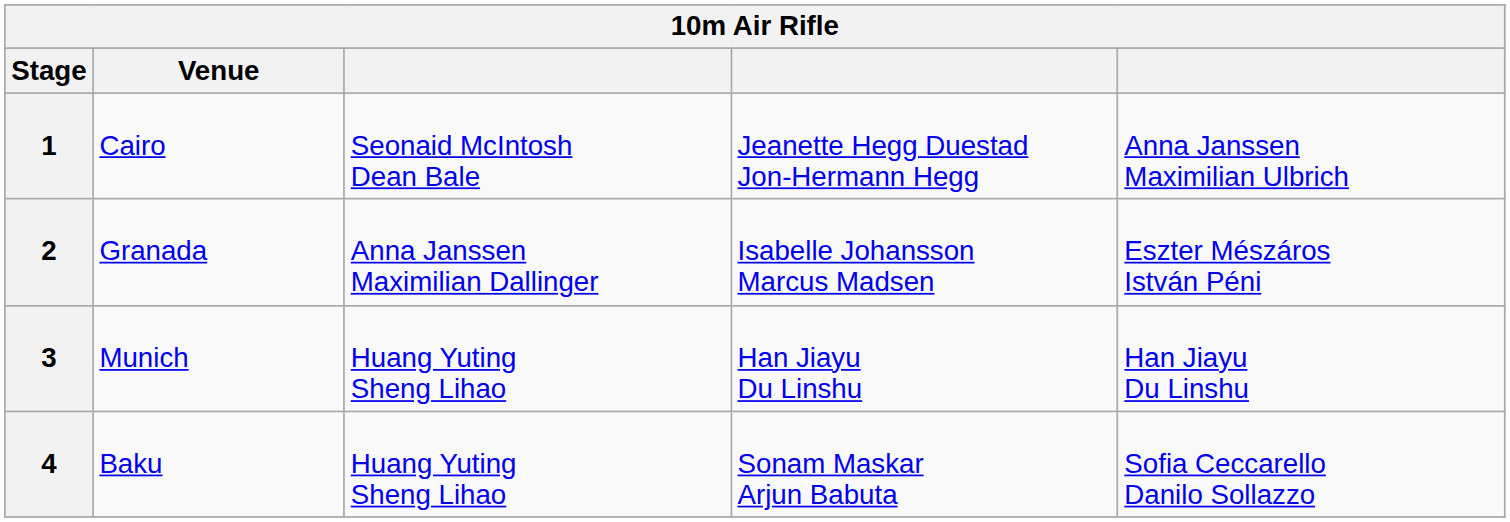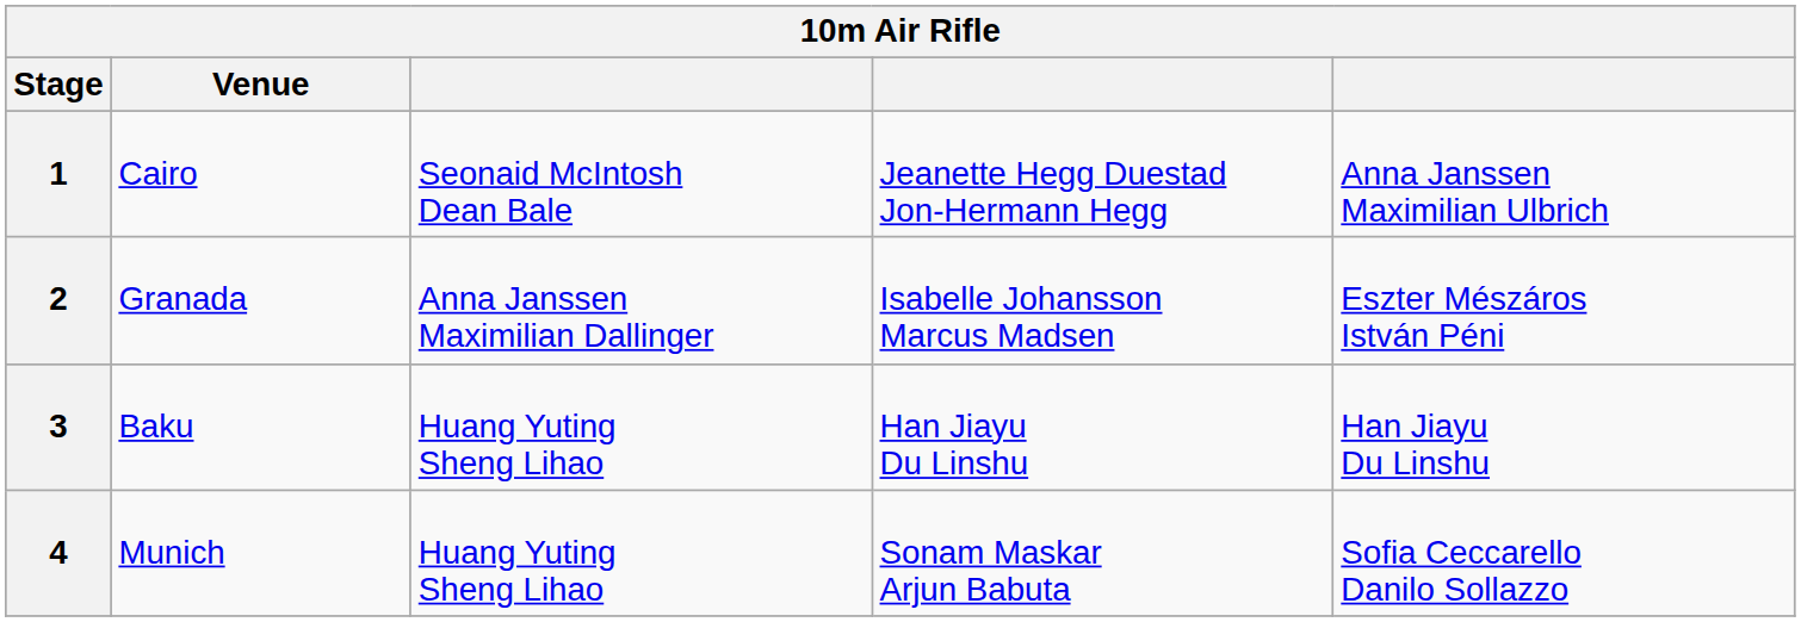 <table class="wikitable">
 <tr>
 <th colspan="5">10m Air Rifle</th>
 </tr>
 <tr>
 <th>Stage</th>
 <th width=140>Venue</th>
 <th width=220></th>
 <th width=220></th>
 <th width=220></th>
 </tr>
 <tr>
 <th>1</th>
 <td> <a href='#'>Cairo</a></td>
 <td><br><a href='#'>Seonaid McIntosh</a><br><a href='#'>Dean Bale</a></td>
 <td><br><a href='#'>Jeanette Hegg Duestad</a><br><a href='#'>Jon-Hermann Hegg</a></td>
 <td><br><a href='#'>Anna Janssen</a><br><a href='#'>Maximilian Ulbrich</a></td>
 </tr>
 <tr>
 <th>2</th>
 <td> <a href='#'>Granada</a></td>
 <td><br><a href='#'>Anna Janssen</a><br><a href='#'>Maximilian Dallinger</a></td>
 <td><br><a href='#'>Isabelle Johansson</a><br><a href='#'>Marcus Madsen</a></td>
 <td><br><a href='#'>Eszter Mészáros</a><br><a href='#'>István Péni</a></td>
 </tr>
 <tr>
 <th>3</th>
-<td> <a href='#'>Munich</a></td>
+<td> <a href='#'>Baku</a></td>
 <td><br><a href='#'>Huang Yuting</a><br><a href='#'>Sheng Lihao</a></td>
 <td><br><a href='#'>Han Jiayu</a><br><a href='#'>Du Linshu</a></td>
 <td><br><a href='#'>Han Jiayu</a><br><a href='#'>Du Linshu</a></td>
 </tr>
 <tr>
 <th>4</th>
-<td> <a href='#'>Baku</a></td>
+<td> <a href='#'>Munich</a></td>
 <td><br><a href='#'>Huang Yuting</a><br><a href='#'>Sheng Lihao</a></td>
 <td><br><a href='#'>Sonam Maskar</a><br><a href='#'>Arjun Babuta</a></td>
 <td><br><a href='#'>Sofia Ceccarello</a><br><a href='#'>Danilo Sollazzo</a></td>
 </tr>
 </table>
